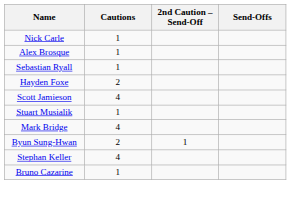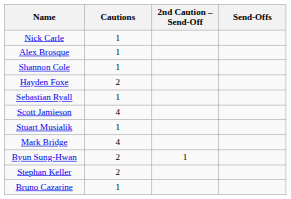 <table class="wikitable sortable" style="text-align:center; font-size:90%">
 <tr>
 <th width=120>Name</th>
 <th width=100>Cautions </th>
 <th width=100>2nd Caution – Send-Off </th>
 <th width=100>Send-Offs </th>
 </tr>
 <tr>
 <td> <a href='#'>Nick Carle</a></td>
 <td>1</td>
 <td></td>
 <td></td>
 </tr>
 <tr>
 <td> <a href='#'>Alex Brosque</a></td>
 <td>1</td>
 <td></td>
 <td></td>
 </tr>
 <tr>
-<td> <a href='#'>Sebastian Ryall</a></td>
+<td> <a href='#'>Shannon Cole</a></td>
 <td>1</td>
 <td></td>
 <td></td>
 </tr>
 <tr>
 <td> <a href='#'>Hayden Foxe</a></td>
 <td>2</td>
+<td></td>
+<td></td>
+</tr>
+<tr>
+<td> <a href='#'>Sebastian Ryall</a></td>
+<td>1</td>
 <td></td>
 <td></td>
 </tr>
 <tr>
 <td> <a href='#'>Scott Jamieson</a></td>
 <td>4</td>
 <td></td>
 <td></td>
 </tr>
 <tr>
 <td> <a href='#'>Stuart Musialik</a></td>
 <td>1</td>
 <td></td>
 <td></td>
 </tr>
 <tr>
 <td> <a href='#'>Mark Bridge</a></td>
 <td>4</td>
 <td></td>
 <td></td>
 </tr>
 <tr>
 <td> <a href='#'>Byun Sung-Hwan</a></td>
 <td>2</td>
 <td>1</td>
 <td></td>
 </tr>
 <tr>
 <td> <a href='#'>Stephan Keller</a></td>
-<td>4</td>
+<td>2</td>
 <td></td>
 <td></td>
 </tr>
 <tr>
 <td> <a href='#'>Bruno Cazarine</a></td>
 <td>1</td>
 <td></td>
 <td></td>
 </tr>
 </table>
